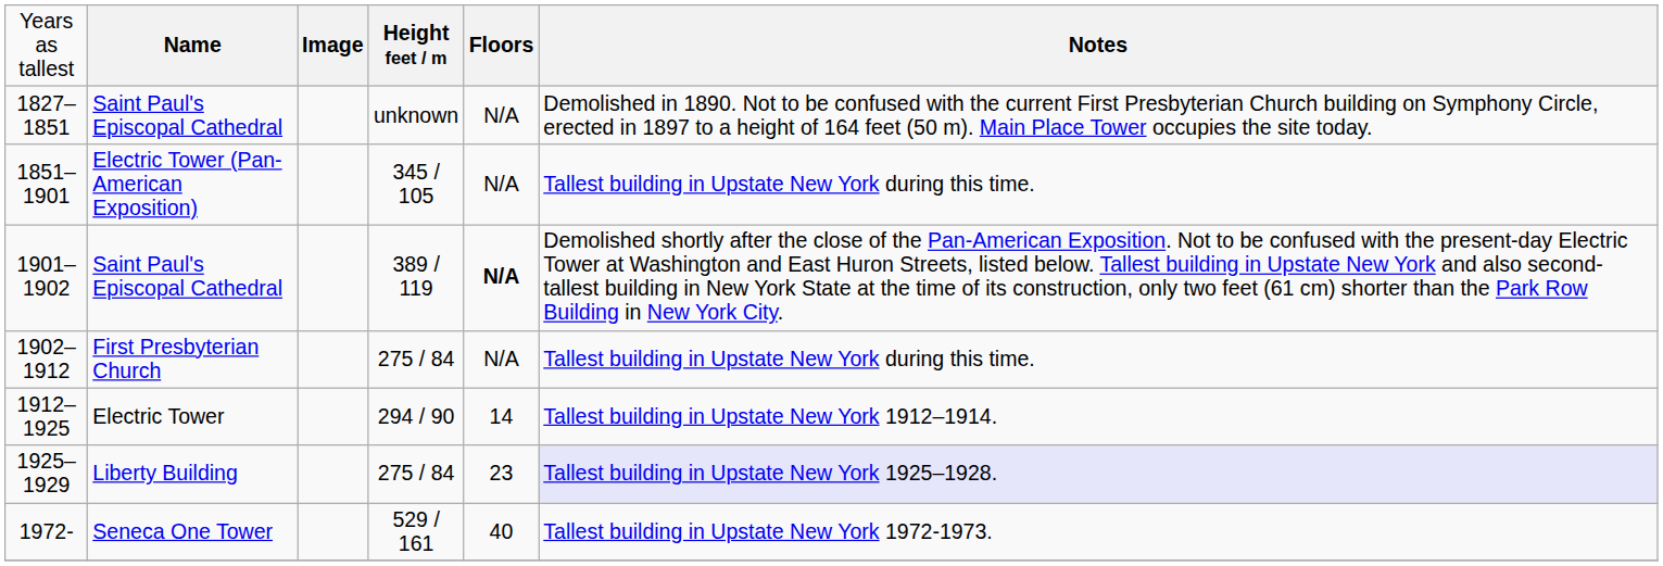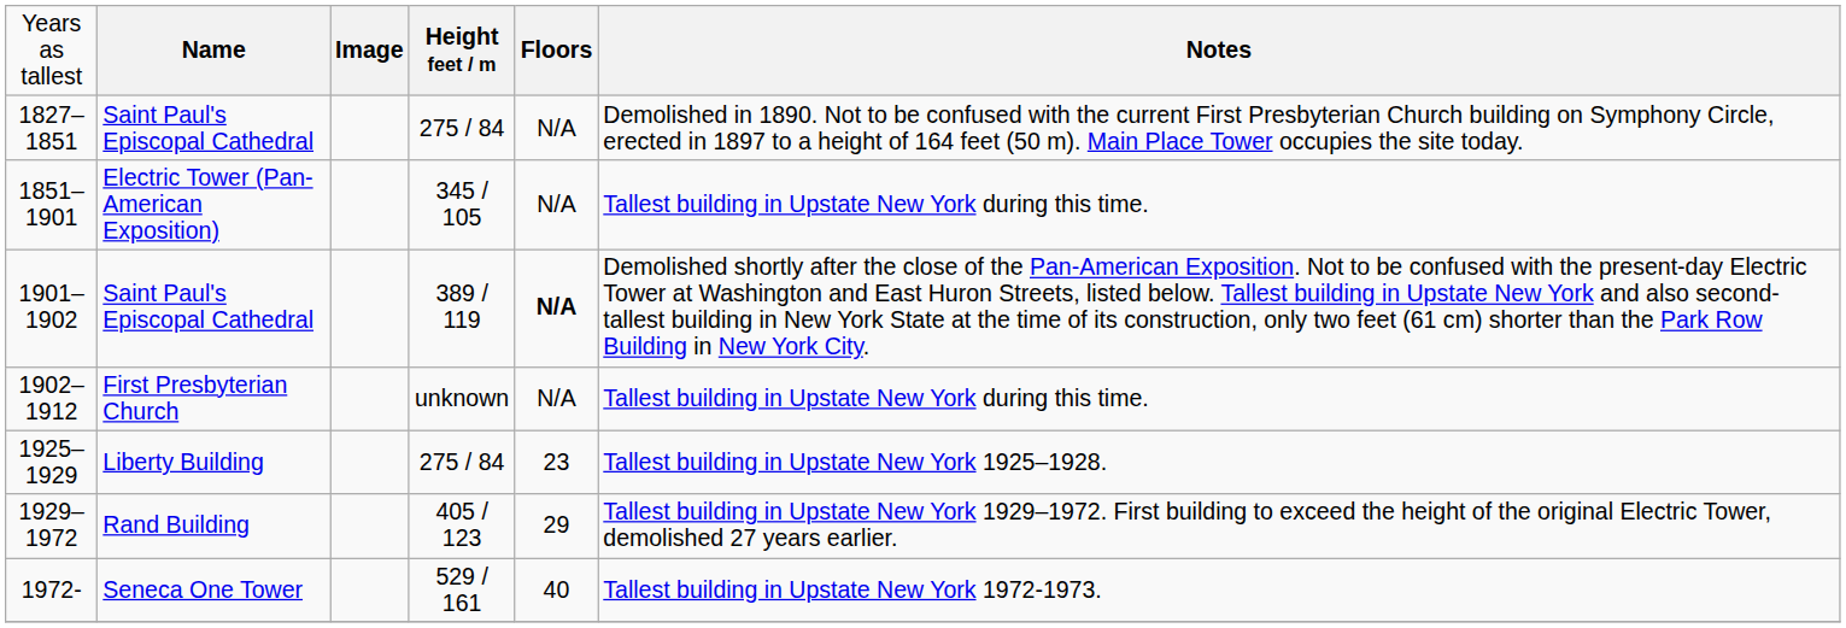 <table class="wikitable sortable" style="text-align:center">
 <tr>
 <td>Years as<br>tallest</td>
 <th>Name</th>
 <th class="unsortable">Image</th>
 <th data-sort-type="number">Height<br><small>feet / m</small></th>
 <th>Floors</th>
 <th class="unsortable">Notes</th>
 </tr>
 <tr>
 <td>1827–1851</td>
 <td align=left><a href='#'>Saint Paul's Episcopal Cathedral</a></td>
 <td></td>
-<td>unknown</td>
+<td>275 / 84</td>
 <td>N/A</td>
 <td align=left>Demolished in 1890. Not to be confused with the current First Presbyterian Church building on Symphony Circle, erected in 1897 to a height of 164 feet (50 m). <a href='#'>Main Place Tower</a> occupies the site today.</td>
 </tr>
 <tr>
 <td>1851–1901</td>
 <td align=left><a href='#'>Electric Tower (Pan-American Exposition)</a></td>
 <td></td>
 <td>345 / 105</td>
 <td>N/A</td>
 <td align=left><a href='#'>Tallest building in Upstate New York</a> during this time.</td>
 </tr>
 <tr>
 <td>1901–1902</td>
 <td align=left><a href='#'>Saint Paul's Episcopal Cathedral</a></td>
 <td></td>
 <td>389 / 119</td>
 <td><strong>N/A</strong></td>
 <td align=left>Demolished shortly after the close of the <a href='#'>Pan-American Exposition</a>. Not to be confused with the present-day Electric Tower at Washington and East Huron Streets, listed below. <a href='#'>Tallest building in Upstate New York</a> and also second-tallest building in New York State at the time of its construction, only two feet (61 cm) shorter than the <a href='#'>Park Row Building</a> in <a href='#'>New York City</a>.</td>
 </tr>
 <tr>
 <td>1902–1912</td>
 <td align=left><a href='#'>First Presbyterian Church</a></td>
 <td></td>
-<td>275 / 84</td>
+<td>unknown</td>
 <td>N/A</td>
 <td align=left><a href='#'>Tallest building in Upstate New York</a> during this time.</td>
-</tr>
-<tr>
-<td>1912–1925</td>
-<td align=left>Electric Tower</td>
-<td></td>
-<td>294 / 90</td>
-<td>14</td>
-<td align=left><a href='#'>Tallest building in Upstate New York</a> 1912–1914.</td>
 </tr>
 <tr>
 <td>1925–1929</td>
 <td align=left><a href='#'>Liberty Building</a></td>
 <td></td>
 <td>275 / 84</td>
 <td>23</td>
-<td align=left style="background: lavender;"><a href='#'>Tallest building in Upstate New York</a> 1925–1928.</td>
+<td align=left><a href='#'>Tallest building in Upstate New York</a> 1925–1928.</td>
+</tr>
+<tr>
+<td>1929–1972</td>
+<td align=left><a href='#'>Rand Building</a></td>
+<td></td>
+<td>405 / 123</td>
+<td>29</td>
+<td align=left><a href='#'>Tallest building in Upstate New York</a> 1929–1972. First building to exceed the height of the original Electric Tower, demolished 27 years earlier.</td>
 </tr>
 <tr>
 <td>1972-</td>
 <td align=left><a href='#'>Seneca One Tower</a></td>
 <td></td>
 <td>529 / 161</td>
 <td>40</td>
 <td align=left><a href='#'>Tallest building in Upstate New York</a> 1972-1973.</td>
 </tr>
 <tr>
 </tr>
 </table>
